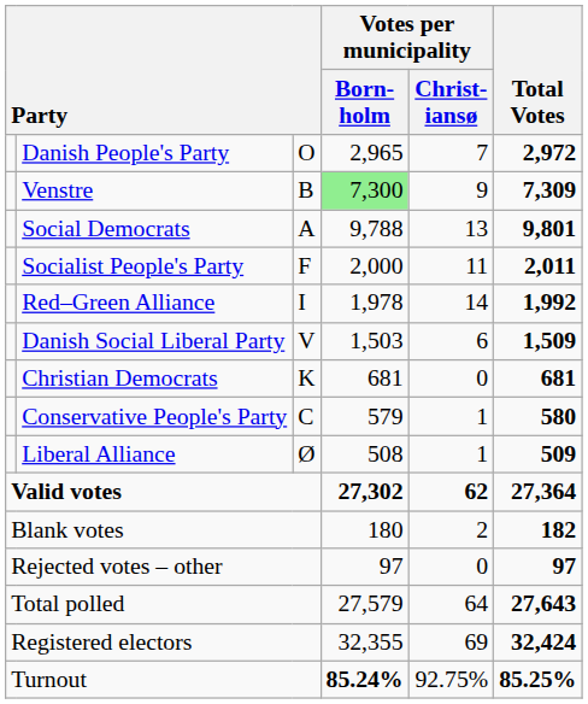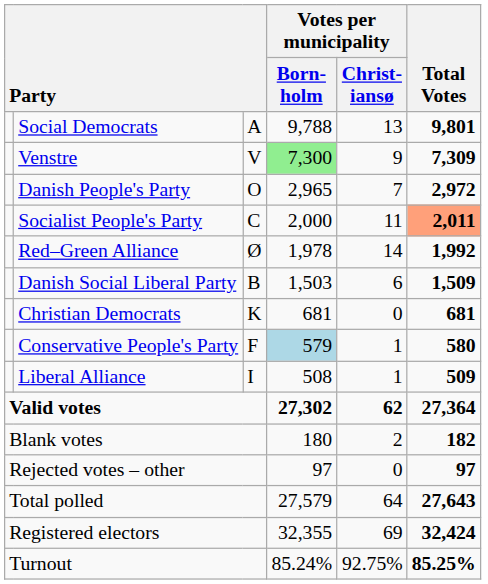 <table class="wikitable" border="1" style="text-align:right;">
 <tr>
 <th style="text-align:left;" valign=bottom rowspan=2 colspan=3>Party</th>
 <th colspan=2>Votes per municipality</th>
 <th align=center valign=bottom rowspan=2 width="50">Total Votes</th>
 </tr>
 <tr>
 <th align=center valign=bottom width="50"><a href='#'>Born- holm</a></th>
 <th align=center valign=bottom width="50"><a href='#'>Christ- iansø</a></th>
 </tr>
 <tr>
 <td></td>
+<td align=left><a href='#'>Social Democrats</a></td>
+<td align=left>A</td>
+<td>9,788</td>
+<td>13</td>
+<td><strong>9,801</strong></td>
+</tr>
+<tr>
+<td></td>
+<td align=left><a href='#'>Venstre</a></td>
+<td align=left>V</td>
+<td style="background: lightgreen;">7,300</td>
+<td>9</td>
+<td><strong>7,309</strong></td>
+</tr>
+<tr>
+<td></td>
 <td align=left><a href='#'>Danish People's Party</a></td>
 <td align=left>O</td>
 <td>2,965</td>
 <td>7</td>
 <td><strong>2,972</strong></td>
 </tr>
 <tr>
 <td></td>
-<td align=left><a href='#'>Venstre</a></td>
-<td align=left>B</td>
-<td style="background: lightgreen;">7,300</td>
-<td>9</td>
-<td><strong>7,309</strong></td>
-</tr>
-<tr>
-<td></td>
-<td align=left><a href='#'>Social Democrats</a></td>
-<td align=left>A</td>
-<td>9,788</td>
-<td>13</td>
-<td><strong>9,801</strong></td>
-</tr>
-<tr>
-<td></td>
 <td align=left><a href='#'>Socialist People's Party</a></td>
-<td align=left>F</td>
+<td align=left>C</td>
 <td>2,000</td>
 <td>11</td>
-<td><strong>2,011</strong></td>
+<td style="background: lightsalmon;"><strong>2,011</strong></td>
 </tr>
 <tr>
 <td></td>
 <td align=left><a href='#'>Red–Green Alliance</a></td>
-<td align=left>I</td>
+<td align=left>Ø</td>
 <td>1,978</td>
 <td>14</td>
 <td><strong>1,992</strong></td>
 </tr>
 <tr>
 <td></td>
 <td align=left><a href='#'>Danish Social Liberal Party</a></td>
-<td align=left>V</td>
+<td align=left>B</td>
 <td>1,503</td>
 <td>6</td>
 <td><strong>1,509</strong></td>
 </tr>
 <tr>
 <td></td>
 <td align=left><a href='#'>Christian Democrats</a></td>
 <td align=left>K</td>
 <td>681</td>
 <td>0</td>
 <td><strong>681</strong></td>
 </tr>
 <tr>
 <td></td>
 <td align=left style="white-space: nowrap;"><a href='#'>Conservative People's Party</a></td>
-<td align=left>C</td>
-<td>579</td>
+<td align=left>F</td>
+<td style="background: lightblue;">579</td>
 <td>1</td>
 <td><strong>580</strong></td>
 </tr>
 <tr>
 <td></td>
 <td align=left><a href='#'>Liberal Alliance</a></td>
-<td align=left>Ø</td>
+<td align=left>I</td>
 <td>508</td>
 <td>1</td>
 <td><strong>509</strong></td>
 </tr>
 <tr style="font-weight:bold">
 <td align=left colspan=3>Valid votes</td>
 <td>27,302</td>
 <td>62</td>
 <td>27,364</td>
 </tr>
 <tr>
 <td align=left colspan=3>Blank votes</td>
 <td>180</td>
 <td>2</td>
 <td><strong>182</strong></td>
 </tr>
 <tr>
 <td align=left colspan=3>Rejected votes – other</td>
 <td>97</td>
 <td>0</td>
 <td><strong>97</strong></td>
 </tr>
 <tr>
 <td align=left colspan=3>Total polled</td>
 <td>27,579</td>
 <td>64</td>
 <td><strong>27,643</strong></td>
 </tr>
 <tr>
 <td align=left colspan=3>Registered electors</td>
 <td>32,355</td>
 <td>69</td>
 <td><strong>32,424</strong></td>
 </tr>
 <tr>
 <td align=left colspan=3>Turnout</td>
-<td><strong>85.24%</strong></td>
+<td>85.24%</td>
 <td>92.75%</td>
 <td><strong>85.25%</strong></td>
 </tr>
 </table>
